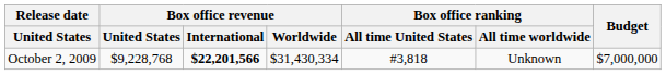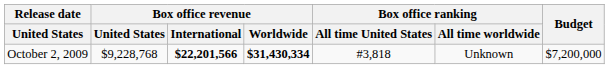 <table class="wikitable plainrowheaders">
 <tr>
 <th scope="col">Release date</th>
 <th scope="colgroup" colspan="3">Box office revenue</th>
 <th scope="colgroup" colspan="2" text="wrap">Box office ranking</th>
 <th scope="col" rowspan="2" style="text-align:center;">Budget</th>
 </tr>
 <tr>
 <th scope="col">United States</th>
 <th scope="col">United States</th>
 <th scope="col">International</th>
 <th scope="col">Worldwide</th>
 <th scope="col">All time United States</th>
 <th scope="col">All time worldwide</th>
 </tr>
 <tr>
 <td style="text-align:center;">October 2, 2009</td>
 <td style="text-align:center;">$9,228,768</td>
 <td style="text-align:center;"><strong>$22,201,566</strong></td>
-<td style="text-align:center;">$31,430,334</td>
+<td style="text-align:center;"><strong>$31,430,334</strong></td>
 <td style="text-align:center;">#3,818</td>
 <td style="text-align:center;">Unknown</td>
-<td style="text-align:center;">$7,000,000</td>
+<td style="text-align:center;">$7,200,000</td>
 </tr>
 </table>
